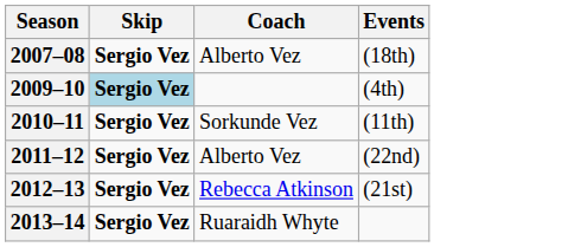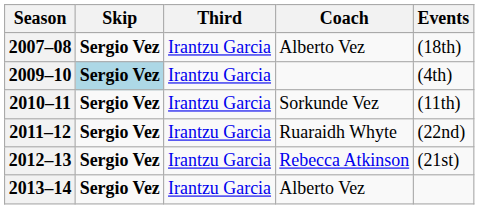 <table class="wikitable">
 <tr>
 <th scope="col">Season</th>
 <th scope="col">Skip</th>
+<th scope="col">Third</th>
 <th scope="col">Coach</th>
 <th scope="col">Events</th>
 </tr>
 <tr>
 <th scope="row">2007–08</th>
 <td><strong>Sergio Vez</strong></td>
+<td><a href='#'>Irantzu Garcia</a></td>
 <td>Alberto Vez</td>
 <td> (18th)</td>
 </tr>
 <tr>
 <th scope="row">2009–10</th>
 <td style="background: lightblue;"><strong>Sergio Vez</strong></td>
+<td><a href='#'>Irantzu Garcia</a></td>
 <td></td>
 <td> (4th)</td>
 </tr>
 <tr>
 <th scope="row">2010–11</th>
 <td><strong>Sergio Vez</strong></td>
+<td><a href='#'>Irantzu Garcia</a></td>
 <td>Sorkunde Vez</td>
 <td> (11th)</td>
 </tr>
 <tr>
 <th scope="row">2011–12</th>
 <td><strong>Sergio Vez</strong></td>
-<td>Alberto Vez</td>
+<td><a href='#'>Irantzu Garcia</a></td>
+<td>Ruaraidh Whyte</td>
 <td> (22nd)</td>
 </tr>
 <tr>
 <th scope="row">2012–13</th>
 <td><strong>Sergio Vez</strong></td>
+<td><a href='#'>Irantzu Garcia</a></td>
 <td><a href='#'>Rebecca Atkinson</a></td>
 <td> (21st)</td>
 </tr>
 <tr>
 <th scope="row">2013–14</th>
 <td><strong>Sergio Vez</strong></td>
-<td>Ruaraidh Whyte</td>
+<td><a href='#'>Irantzu Garcia</a></td>
+<td>Alberto Vez</td>
 <td> </td>
 </tr>
 </table>
